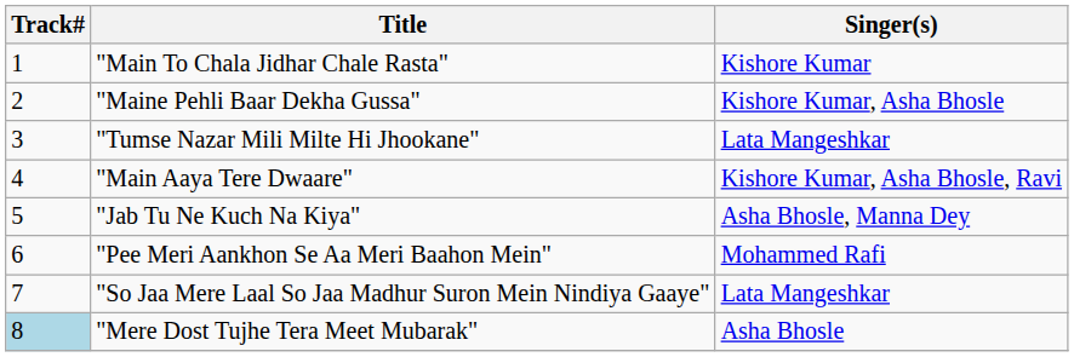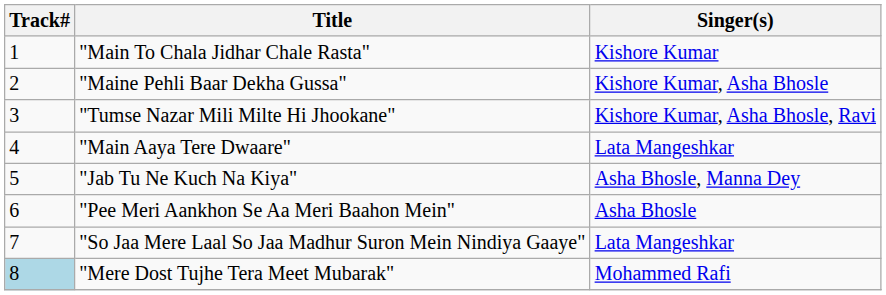 <table class="wikitable">
 <tr>
 <th>Track#</th>
 <th>Title</th>
 <th>Singer(s)</th>
 </tr>
 <tr>
 <td>1</td>
 <td>"Main To Chala Jidhar Chale Rasta"</td>
 <td><a href='#'>Kishore Kumar</a></td>
 </tr>
 <tr>
 <td>2</td>
 <td>"Maine Pehli Baar Dekha Gussa"</td>
 <td><a href='#'>Kishore Kumar</a>, <a href='#'>Asha Bhosle</a></td>
 </tr>
 <tr>
 <td>3</td>
 <td>"Tumse Nazar Mili Milte Hi Jhookane"</td>
-<td><a href='#'>Lata Mangeshkar</a></td>
+<td><a href='#'>Kishore Kumar</a>, <a href='#'>Asha Bhosle</a>, <a href='#'>Ravi</a></td>
 </tr>
 <tr>
 <td>4</td>
 <td>"Main Aaya Tere Dwaare"</td>
-<td><a href='#'>Kishore Kumar</a>, <a href='#'>Asha Bhosle</a>, <a href='#'>Ravi</a></td>
+<td><a href='#'>Lata Mangeshkar</a></td>
 </tr>
 <tr>
 <td>5</td>
 <td>"Jab Tu Ne Kuch Na Kiya"</td>
 <td><a href='#'>Asha Bhosle</a>, <a href='#'>Manna Dey</a></td>
 </tr>
 <tr>
 <td>6</td>
 <td>"Pee Meri Aankhon Se Aa Meri Baahon Mein"</td>
-<td><a href='#'>Mohammed Rafi</a></td>
+<td><a href='#'>Asha Bhosle</a></td>
 </tr>
 <tr>
 <td>7</td>
 <td>"So Jaa Mere Laal So Jaa Madhur Suron Mein Nindiya Gaaye"</td>
 <td><a href='#'>Lata Mangeshkar</a></td>
 </tr>
 <tr>
 <td style="background: lightblue;">8</td>
 <td>"Mere Dost Tujhe Tera Meet Mubarak"</td>
-<td><a href='#'>Asha Bhosle</a></td>
+<td><a href='#'>Mohammed Rafi</a></td>
 </tr>
 <tr>
 </tr>
 </table>
